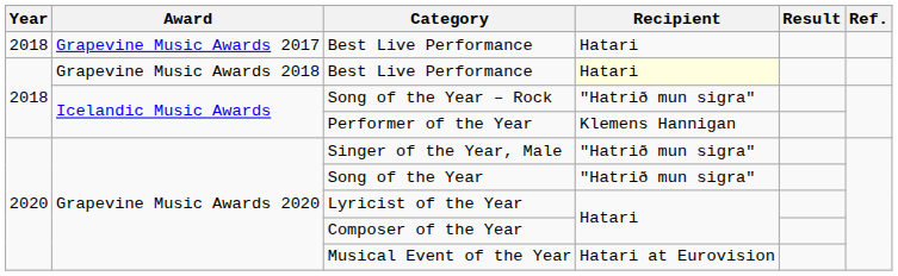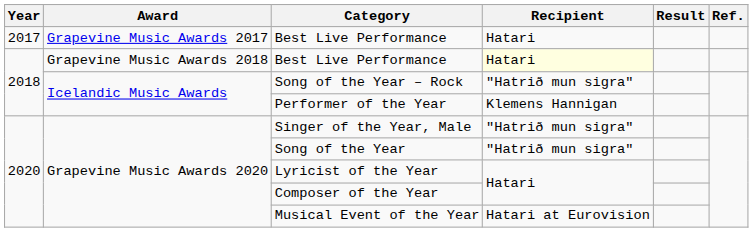 <table class="wikitable sortable">
 <tr>
 <th>Year</th>
 <th>Award</th>
 <th>Category</th>
 <th>Recipient</th>
 <th>Result</th>
 <th>Ref.</th>
 </tr>
 <tr>
-<td>2018</td>
+<td>2017</td>
 <td><a href='#'>Grapevine Music Awards</a> 2017</td>
 <td>Best Live Performance</td>
 <td>Hatari</td>
 <td></td>
 <td align="center"></td>
 </tr>
 <tr>
 <td rowspan="3">2018</td>
 <td>Grapevine Music Awards 2018</td>
 <td>Best Live Performance</td>
 <td style="background: lightyellow;">Hatari</td>
 <td></td>
 <td align="center"></td>
 </tr>
 <tr>
 <td rowspan="2"><a href='#'>Icelandic Music Awards</a></td>
 <td>Song of the Year – Rock</td>
 <td>"Hatrið mun sigra"</td>
 <td></td>
 <td align="center" rowspan="2"></td>
 </tr>
 <tr>
 <td>Performer of the Year</td>
 <td>Klemens Hannigan</td>
 <td></td>
 </tr>
 <tr>
 <td rowspan="5">2020</td>
 <td rowspan="5">Grapevine Music Awards 2020</td>
 <td>Singer of the Year, Male</td>
 <td>"Hatrið mun sigra"</td>
 <td></td>
 <td rowspan="5"></td>
 </tr>
 <tr>
 <td>Song of the Year</td>
 <td>"Hatrið mun sigra"</td>
 <td></td>
 </tr>
 <tr>
 <td>Lyricist of the Year</td>
 <td rowspan="2">Hatari</td>
 <td></td>
 </tr>
 <tr>
 <td>Composer of the Year</td>
 <td></td>
 </tr>
 <tr>
 <td>Musical Event of the Year</td>
 <td>Hatari at Eurovision</td>
 <td></td>
 </tr>
 </table>
